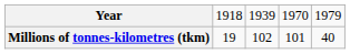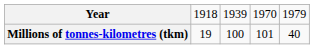 <table class="wikitable" style="text-align:center; font-size:95%;">
 <tr>
 <th scope="row">Year</th>
 <td>1918</td>
 <td>1939</td>
 <td>1970</td>
 <td>1979</td>
 </tr>
 <tr>
 <th scope="row">Millions of <a href='#'>tonnes-kilometres</a> (tkm)</th>
 <td>19</td>
-<td>102</td>
+<td>100</td>
 <td>101</td>
 <td>40</td>
 </tr>
 </table>
